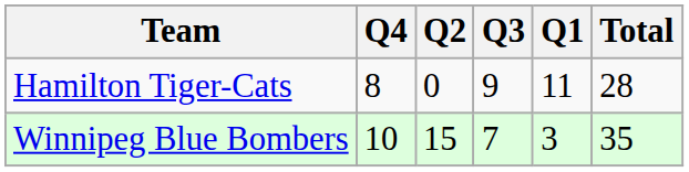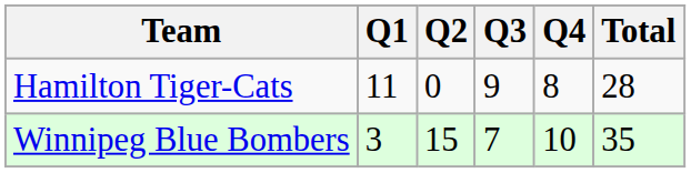 <table class="wikitable">
 <tr>
 <th>Team</th>
-<th>Q4</th>
+<th>Q1</th>
 <th>Q2</th>
 <th>Q3</th>
-<th>Q1</th>
+<th>Q4</th>
 <th>Total</th>
 </tr>
 <tr>
 <td><a href='#'>Hamilton Tiger-Cats</a></td>
-<td>8</td>
+<td>11</td>
 <td>0</td>
 <td>9</td>
-<td>11</td>
+<td>8</td>
 <td>28</td>
 </tr>
 <tr style="background-color:#ddffdd">
 <td><a href='#'>Winnipeg Blue Bombers</a></td>
-<td>10</td>
+<td>3</td>
 <td>15</td>
 <td>7</td>
-<td>3</td>
+<td>10</td>
 <td>35</td>
 </tr>
 </table>
